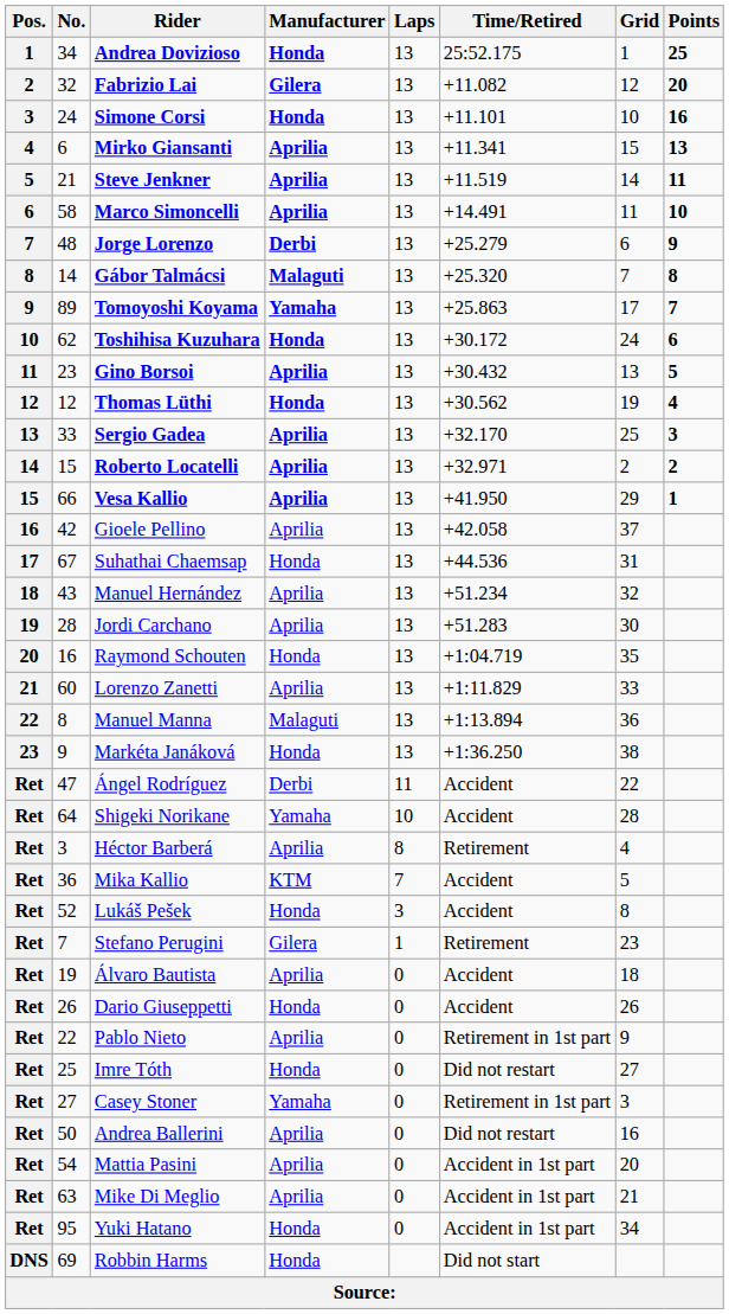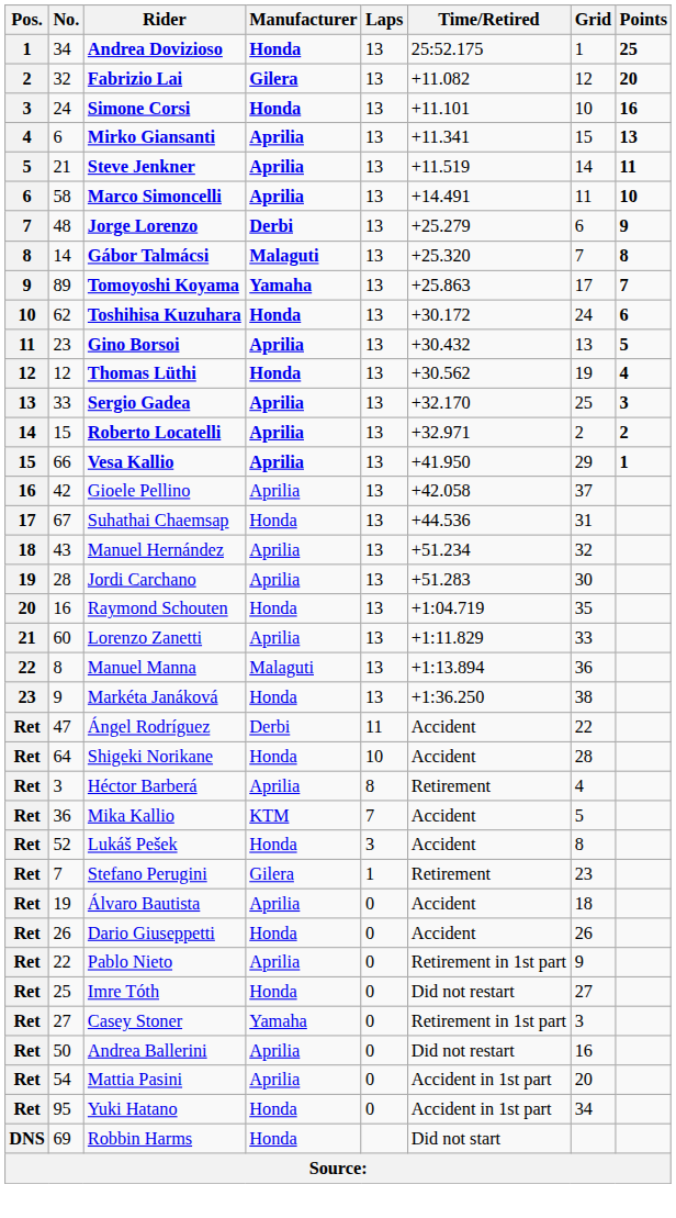 <table class="wikitable" style="font-size: 95%;">
 <tr>
 <th>Pos.</th>
 <th>No.</th>
 <th>Rider</th>
 <th>Manufacturer</th>
 <th>Laps</th>
 <th>Time/Retired</th>
 <th>Grid</th>
 <th>Points</th>
 </tr>
 <tr>
 <th>1</th>
 <td>34</td>
 <td> <strong><a href='#'>Andrea Dovizioso</a></strong></td>
 <td><strong><a href='#'>Honda</a></strong></td>
 <td>13</td>
 <td>25:52.175</td>
 <td>1</td>
 <td><strong>25</strong></td>
 </tr>
 <tr>
 <th>2</th>
 <td>32</td>
 <td> <strong><a href='#'>Fabrizio Lai</a></strong></td>
 <td><strong><a href='#'>Gilera</a></strong></td>
 <td>13</td>
 <td>+11.082</td>
 <td>12</td>
 <td><strong>20</strong></td>
 </tr>
 <tr>
 <th>3</th>
 <td>24</td>
 <td> <strong><a href='#'>Simone Corsi</a></strong></td>
 <td><strong><a href='#'>Honda</a></strong></td>
 <td>13</td>
 <td>+11.101</td>
 <td>10</td>
 <td><strong>16</strong></td>
 </tr>
 <tr>
 <th>4</th>
 <td>6</td>
 <td> <strong><a href='#'>Mirko Giansanti</a></strong></td>
 <td><strong><a href='#'>Aprilia</a></strong></td>
 <td>13</td>
 <td>+11.341</td>
 <td>15</td>
 <td><strong>13</strong></td>
 </tr>
 <tr>
 <th>5</th>
 <td>21</td>
 <td> <strong><a href='#'>Steve Jenkner</a></strong></td>
 <td><strong><a href='#'>Aprilia</a></strong></td>
 <td>13</td>
 <td>+11.519</td>
 <td>14</td>
 <td><strong>11</strong></td>
 </tr>
 <tr>
 <th>6</th>
 <td>58</td>
 <td> <strong><a href='#'>Marco Simoncelli</a></strong></td>
 <td><strong><a href='#'>Aprilia</a></strong></td>
 <td>13</td>
 <td>+14.491</td>
 <td>11</td>
 <td><strong>10</strong></td>
 </tr>
 <tr>
 <th>7</th>
 <td>48</td>
 <td> <strong><a href='#'>Jorge Lorenzo</a></strong></td>
 <td><strong><a href='#'>Derbi</a></strong></td>
 <td>13</td>
 <td>+25.279</td>
 <td>6</td>
 <td><strong>9</strong></td>
 </tr>
 <tr>
 <th>8</th>
 <td>14</td>
 <td> <strong><a href='#'>Gábor Talmácsi</a></strong></td>
 <td><strong><a href='#'>Malaguti</a></strong></td>
 <td>13</td>
 <td>+25.320</td>
 <td>7</td>
 <td><strong>8</strong></td>
 </tr>
 <tr>
 <th>9</th>
 <td>89</td>
 <td> <strong><a href='#'>Tomoyoshi Koyama</a></strong></td>
 <td><strong><a href='#'>Yamaha</a></strong></td>
 <td>13</td>
 <td>+25.863</td>
 <td>17</td>
 <td><strong>7</strong></td>
 </tr>
 <tr>
 <th>10</th>
 <td>62</td>
 <td> <strong><a href='#'>Toshihisa Kuzuhara</a></strong></td>
 <td><strong><a href='#'>Honda</a></strong></td>
 <td>13</td>
 <td>+30.172</td>
 <td>24</td>
 <td><strong>6</strong></td>
 </tr>
 <tr>
 <th>11</th>
 <td>23</td>
 <td> <strong><a href='#'>Gino Borsoi</a></strong></td>
 <td><strong><a href='#'>Aprilia</a></strong></td>
 <td>13</td>
 <td>+30.432</td>
 <td>13</td>
 <td><strong>5</strong></td>
 </tr>
 <tr>
 <th>12</th>
 <td>12</td>
 <td> <strong><a href='#'>Thomas Lüthi</a></strong></td>
 <td><strong><a href='#'>Honda</a></strong></td>
 <td>13</td>
 <td>+30.562</td>
 <td>19</td>
 <td><strong>4</strong></td>
 </tr>
 <tr>
 <th>13</th>
 <td>33</td>
 <td> <strong><a href='#'>Sergio Gadea</a></strong></td>
 <td><strong><a href='#'>Aprilia</a></strong></td>
 <td>13</td>
 <td>+32.170</td>
 <td>25</td>
 <td><strong>3</strong></td>
 </tr>
 <tr>
 <th>14</th>
 <td>15</td>
 <td> <strong><a href='#'>Roberto Locatelli</a></strong></td>
 <td><strong><a href='#'>Aprilia</a></strong></td>
 <td>13</td>
 <td>+32.971</td>
 <td>2</td>
 <td><strong>2</strong></td>
 </tr>
 <tr>
 <th>15</th>
 <td>66</td>
 <td> <strong><a href='#'>Vesa Kallio</a></strong></td>
 <td><strong><a href='#'>Aprilia</a></strong></td>
 <td>13</td>
 <td>+41.950</td>
 <td>29</td>
 <td><strong>1</strong></td>
 </tr>
 <tr>
 <th>16</th>
 <td>42</td>
 <td> <a href='#'>Gioele Pellino</a></td>
 <td><a href='#'>Aprilia</a></td>
 <td>13</td>
 <td>+42.058</td>
 <td>37</td>
 <td></td>
 </tr>
 <tr>
 <th>17</th>
 <td>67</td>
 <td> <a href='#'>Suhathai Chaemsap</a></td>
 <td><a href='#'>Honda</a></td>
 <td>13</td>
 <td>+44.536</td>
 <td>31</td>
 <td></td>
 </tr>
 <tr>
 <th>18</th>
 <td>43</td>
 <td> <a href='#'>Manuel Hernández</a></td>
 <td><a href='#'>Aprilia</a></td>
 <td>13</td>
 <td>+51.234</td>
 <td>32</td>
 <td></td>
 </tr>
 <tr>
 <th>19</th>
 <td>28</td>
 <td> <a href='#'>Jordi Carchano</a></td>
 <td><a href='#'>Aprilia</a></td>
 <td>13</td>
 <td>+51.283</td>
 <td>30</td>
 <td></td>
 </tr>
 <tr>
 <th>20</th>
 <td>16</td>
 <td> <a href='#'>Raymond Schouten</a></td>
 <td><a href='#'>Honda</a></td>
 <td>13</td>
 <td>+1:04.719</td>
 <td>35</td>
 <td></td>
 </tr>
 <tr>
 <th>21</th>
 <td>60</td>
 <td> <a href='#'>Lorenzo Zanetti</a></td>
 <td><a href='#'>Aprilia</a></td>
 <td>13</td>
 <td>+1:11.829</td>
 <td>33</td>
 <td></td>
 </tr>
 <tr>
 <th>22</th>
 <td>8</td>
 <td> <a href='#'>Manuel Manna</a></td>
 <td><a href='#'>Malaguti</a></td>
 <td>13</td>
 <td>+1:13.894</td>
 <td>36</td>
 <td></td>
 </tr>
 <tr>
 <th>23</th>
 <td>9</td>
 <td> <a href='#'>Markéta Janáková</a></td>
 <td><a href='#'>Honda</a></td>
 <td>13</td>
 <td>+1:36.250</td>
 <td>38</td>
 <td></td>
 </tr>
 <tr>
 <th>Ret</th>
 <td>47</td>
 <td> <a href='#'>Ángel Rodríguez</a></td>
 <td><a href='#'>Derbi</a></td>
 <td>11</td>
 <td>Accident</td>
 <td>22</td>
 <td></td>
 </tr>
 <tr>
 <th>Ret</th>
 <td>64</td>
 <td> <a href='#'>Shigeki Norikane</a></td>
-<td><a href='#'>Yamaha</a></td>
+<td><a href='#'>Honda</a></td>
 <td>10</td>
 <td>Accident</td>
 <td>28</td>
 <td></td>
 </tr>
 <tr>
 <th>Ret</th>
 <td>3</td>
 <td> <a href='#'>Héctor Barberá</a></td>
 <td><a href='#'>Aprilia</a></td>
 <td>8</td>
 <td>Retirement</td>
 <td>4</td>
 <td></td>
 </tr>
 <tr>
 <th>Ret</th>
 <td>36</td>
 <td> <a href='#'>Mika Kallio</a></td>
 <td><a href='#'>KTM</a></td>
 <td>7</td>
 <td>Accident</td>
 <td>5</td>
 <td></td>
 </tr>
 <tr>
 <th>Ret</th>
 <td>52</td>
 <td> <a href='#'>Lukáš Pešek</a></td>
 <td><a href='#'>Honda</a></td>
 <td>3</td>
 <td>Accident</td>
 <td>8</td>
 <td></td>
 </tr>
 <tr>
 <th>Ret</th>
 <td>7</td>
 <td> <a href='#'>Stefano Perugini</a></td>
 <td><a href='#'>Gilera</a></td>
 <td>1</td>
 <td>Retirement</td>
 <td>23</td>
 <td></td>
 </tr>
 <tr>
 <th>Ret</th>
 <td>19</td>
 <td> <a href='#'>Álvaro Bautista</a></td>
 <td><a href='#'>Aprilia</a></td>
 <td>0</td>
 <td>Accident</td>
 <td>18</td>
 <td></td>
 </tr>
 <tr>
 <th>Ret</th>
 <td>26</td>
 <td> <a href='#'>Dario Giuseppetti</a></td>
 <td><a href='#'>Honda</a></td>
 <td>0</td>
 <td>Accident</td>
 <td>26</td>
 <td></td>
 </tr>
 <tr>
 <th>Ret</th>
 <td>22</td>
 <td> <a href='#'>Pablo Nieto</a></td>
 <td><a href='#'>Aprilia</a></td>
 <td>0</td>
 <td>Retirement in 1st part</td>
 <td>9</td>
 <td></td>
 </tr>
 <tr>
 <th>Ret</th>
 <td>25</td>
 <td> <a href='#'>Imre Tóth</a></td>
 <td><a href='#'>Honda</a></td>
 <td>0</td>
 <td>Did not restart</td>
 <td>27</td>
 <td></td>
 </tr>
 <tr>
 <th>Ret</th>
 <td>27</td>
 <td> <a href='#'>Casey Stoner</a></td>
 <td><a href='#'>Yamaha</a></td>
 <td>0</td>
 <td>Retirement in 1st part</td>
 <td>3</td>
 <td></td>
 </tr>
 <tr>
 <th>Ret</th>
 <td>50</td>
 <td> <a href='#'>Andrea Ballerini</a></td>
 <td><a href='#'>Aprilia</a></td>
 <td>0</td>
 <td>Did not restart</td>
 <td>16</td>
 <td></td>
 </tr>
 <tr>
 <th>Ret</th>
 <td>54</td>
 <td> <a href='#'>Mattia Pasini</a></td>
 <td><a href='#'>Aprilia</a></td>
 <td>0</td>
 <td>Accident in 1st part</td>
 <td>20</td>
 <td></td>
 </tr>
 <tr>
 <th>Ret</th>
-<td>63</td>
-<td> <a href='#'>Mike Di Meglio</a></td>
-<td><a href='#'>Aprilia</a></td>
-<td>0</td>
-<td>Accident in 1st part</td>
-<td>21</td>
-<td></td>
-</tr>
-<tr>
-<th>Ret</th>
 <td>95</td>
 <td> <a href='#'>Yuki Hatano</a></td>
 <td><a href='#'>Honda</a></td>
 <td>0</td>
 <td>Accident in 1st part</td>
 <td>34</td>
 <td></td>
 </tr>
 <tr>
 <th>DNS</th>
 <td>69</td>
 <td> <a href='#'>Robbin Harms</a></td>
 <td><a href='#'>Honda</a></td>
 <td></td>
 <td>Did not start</td>
 <td></td>
 <td></td>
 </tr>
 <tr>
 <th colspan=8>Source:</th>
 </tr>
 </table>
